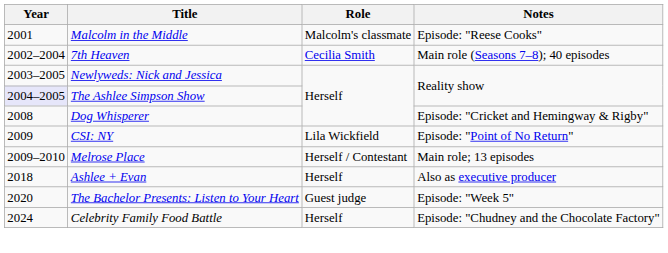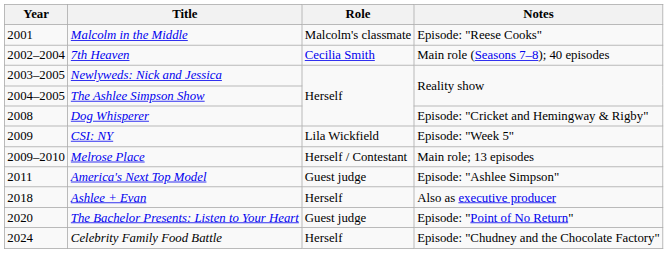 <table class="wikitable">
 <tr>
 <th>Year</th>
 <th>Title</th>
 <th>Role</th>
 <th class="unsortable">Notes</th>
 </tr>
 <tr>
 <td>2001</td>
 <td><em><a href='#'>Malcolm in the Middle</a></em></td>
 <td>Malcolm's classmate</td>
 <td>Episode: "Reese Cooks"</td>
 </tr>
 <tr>
 <td>2002–2004</td>
 <td><em><a href='#'>7th Heaven</a></em></td>
 <td><a href='#'>Cecilia Smith</a></td>
 <td>Main role (<a href='#'>Seasons 7–8</a>); 40 episodes</td>
 </tr>
 <tr>
 <td>2003–2005</td>
 <td><em><a href='#'>Newlyweds: Nick and Jessica</a></em></td>
 <td rowspan=3>Herself</td>
 <td rowspan=2>Reality show</td>
 </tr>
 <tr>
-<td style="background: lavender;">2004–2005</td>
+<td>2004–2005</td>
 <td><em><a href='#'>The Ashlee Simpson Show</a></em></td>
 </tr>
 <tr>
 <td>2008</td>
 <td><em><a href='#'>Dog Whisperer</a></em></td>
 <td>Episode: "Cricket and Hemingway & Rigby"</td>
 </tr>
 <tr>
 <td>2009</td>
 <td><em><a href='#'>CSI: NY</a></em></td>
 <td>Lila Wickfield</td>
-<td>Episode: "<a href='#'>Point of No Return</a>"</td>
+<td>Episode: "Week 5"</td>
 </tr>
 <tr>
 <td>2009–2010</td>
 <td><em><a href='#'>Melrose Place</a></em></td>
 <td>Herself / Contestant</td>
 <td>Main role; 13 episodes</td>
+</tr>
+<tr>
+<td>2011</td>
+<td><em><a href='#'>America's Next Top Model</a></em></td>
+<td>Guest judge</td>
+<td>Episode: "Ashlee Simpson"</td>
 </tr>
 <tr>
 <td>2018</td>
 <td><em><a href='#'>Ashlee + Evan</a></em></td>
 <td>Herself</td>
 <td>Also as <a href='#'>executive producer</a></td>
 </tr>
 <tr>
 <td>2020</td>
 <td><em><a href='#'>The Bachelor Presents: Listen to Your Heart</a></em></td>
 <td>Guest judge</td>
-<td>Episode: "Week 5"</td>
+<td>Episode: "<a href='#'>Point of No Return</a>"</td>
 </tr>
 <tr>
 <td>2024</td>
 <td><em>Celebrity Family Food Battle</em></td>
 <td>Herself</td>
 <td>Episode: "Chudney and the Chocolate Factory"</td>
 </tr>
 </table>
